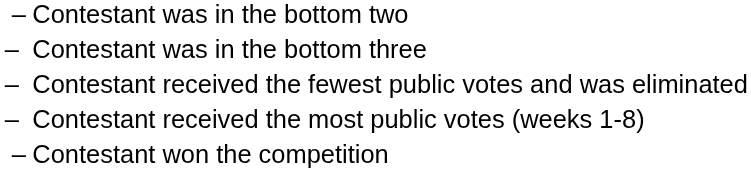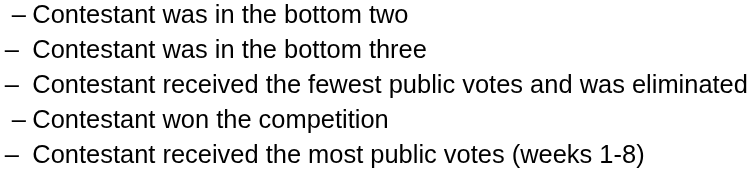 <table>
 <tr>
 <td> –</td>
 <td>Contestant was in the bottom two</td>
 </tr>
 <tr>
 <td> –</td>
 <td>Contestant was in the bottom three</td>
 </tr>
 <tr>
 <td> –</td>
 <td>Contestant received the fewest public votes and was eliminated</td>
 </tr>
 <tr>
+<td> –</td>
+<td>Contestant won the competition</td>
+</tr>
+<tr>
 <td> –</td>
 <td>Contestant received the most public votes (weeks 1-8)</td>
 </tr>
-<tr>
-<td> –</td>
-<td>Contestant won the competition</td>
-</tr>
 </table>
